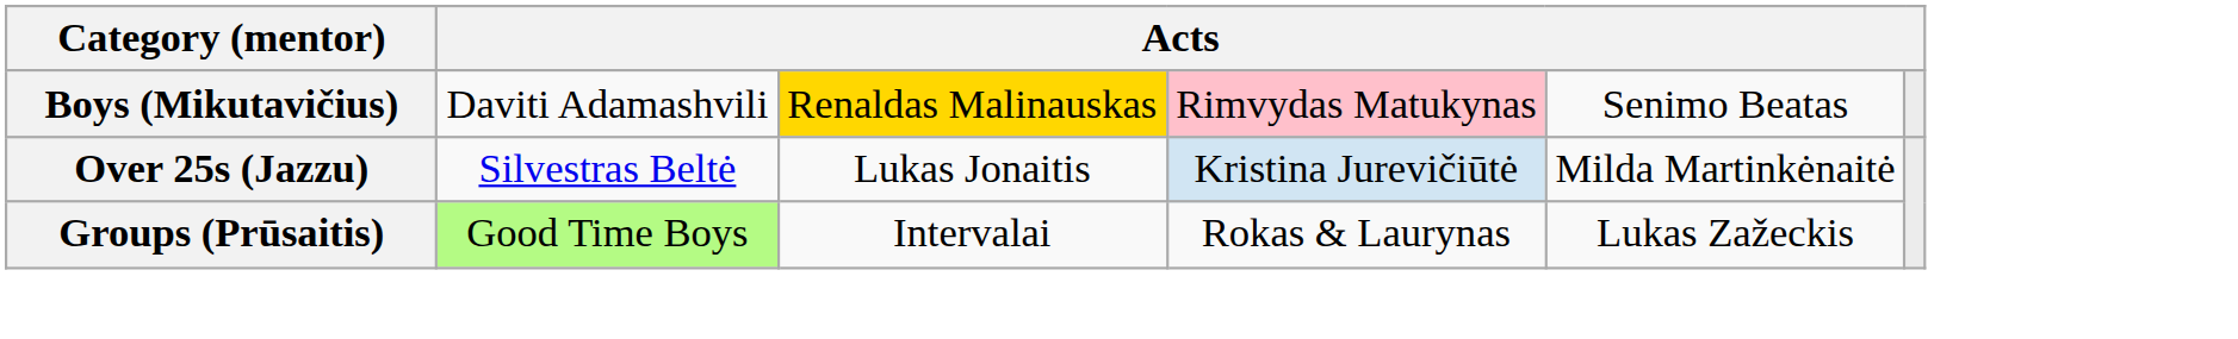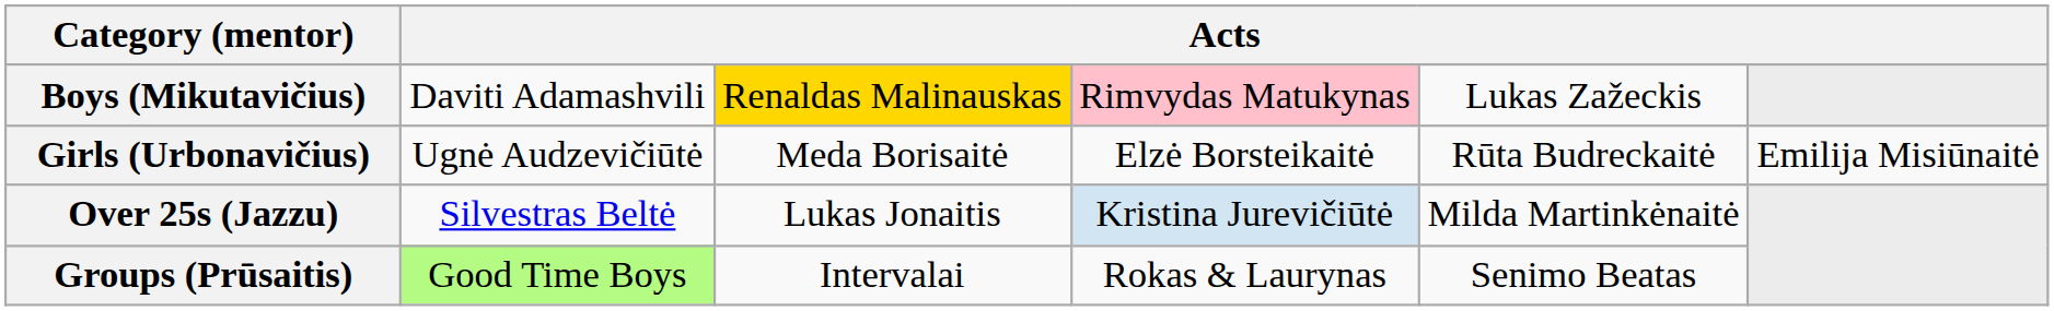 <table class="wikitable" style="text-align:center">
 <tr>
 <th scope="col" style="width:160px;">Category (mentor)</th>
 <th scope="col" colspan="5">Acts</th>
 </tr>
 <tr>
 <th scope="row">Boys (Mikutavičius)</th>
 <td>Daviti Adamashvili</td>
 <td style="background: gold;">Renaldas Malinauskas</td>
 <td bgcolor="pink">Rimvydas Matukynas</td>
-<td>Senimo Beatas</td>
+<td>Lukas Zažeckis</td>
 <td bgcolor="ececec"></td>
+</tr>
+<tr>
+<th scope="row">Girls (Urbonavičius)</th>
+<td>Ugnė Audzevičiūtė</td>
+<td>Meda Borisaitė</td>
+<td>Elzė Borsteikaitė</td>
+<td>Rūta Budreckaitė</td>
+<td>Emilija Misiūnaitė</td>
 </tr>
 <tr>
 <th scope="row">Over 25s (Jazzu)</th>
 <td><a href='#'>Silvestras Beltė</a></td>
 <td>Lukas Jonaitis</td>
 <td bgcolor="#d1e5f3">Kristina Jurevičiūtė</td>
 <td>Milda Martinkėnaitė</td>
 <td rowspan=2 bgcolor="ececec"></td>
 </tr>
 <tr>
 <th scope="row">Groups (Prūsaitis)</th>
 <td bgcolor="#b4fb84">Good Time Boys</td>
 <td>Intervalai</td>
 <td>Rokas & Laurynas</td>
-<td>Lukas Zažeckis</td>
+<td>Senimo Beatas</td>
 </tr>
 </table>
